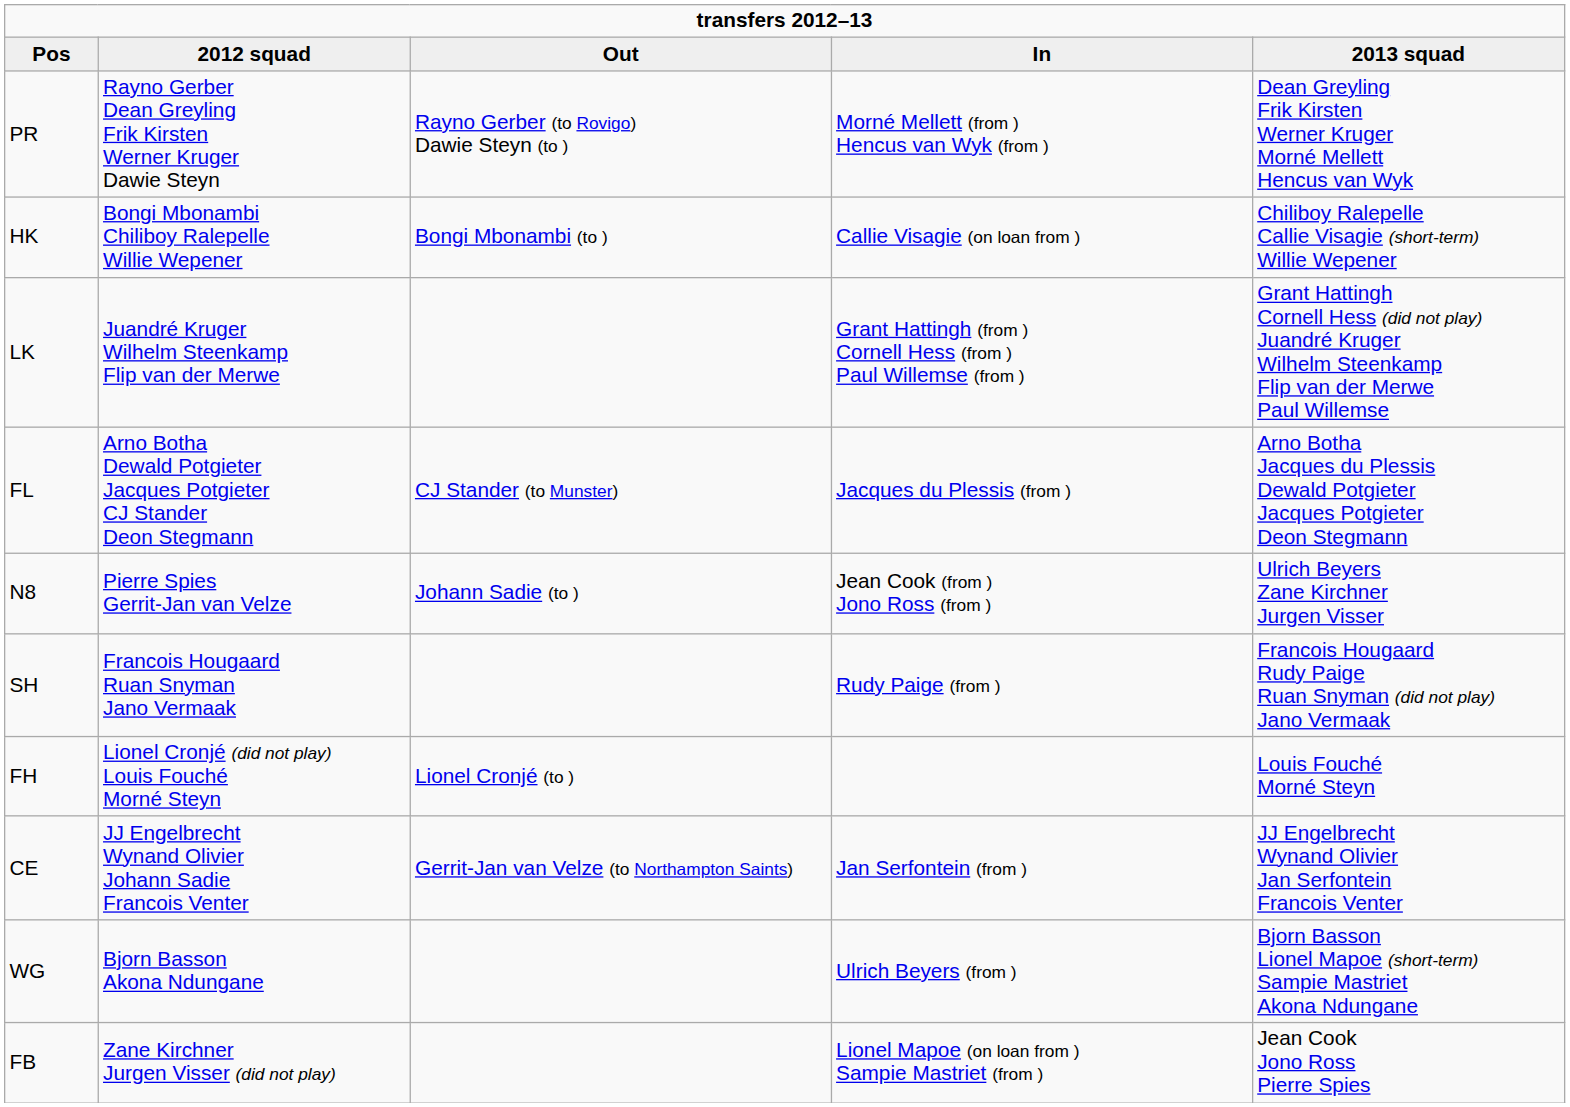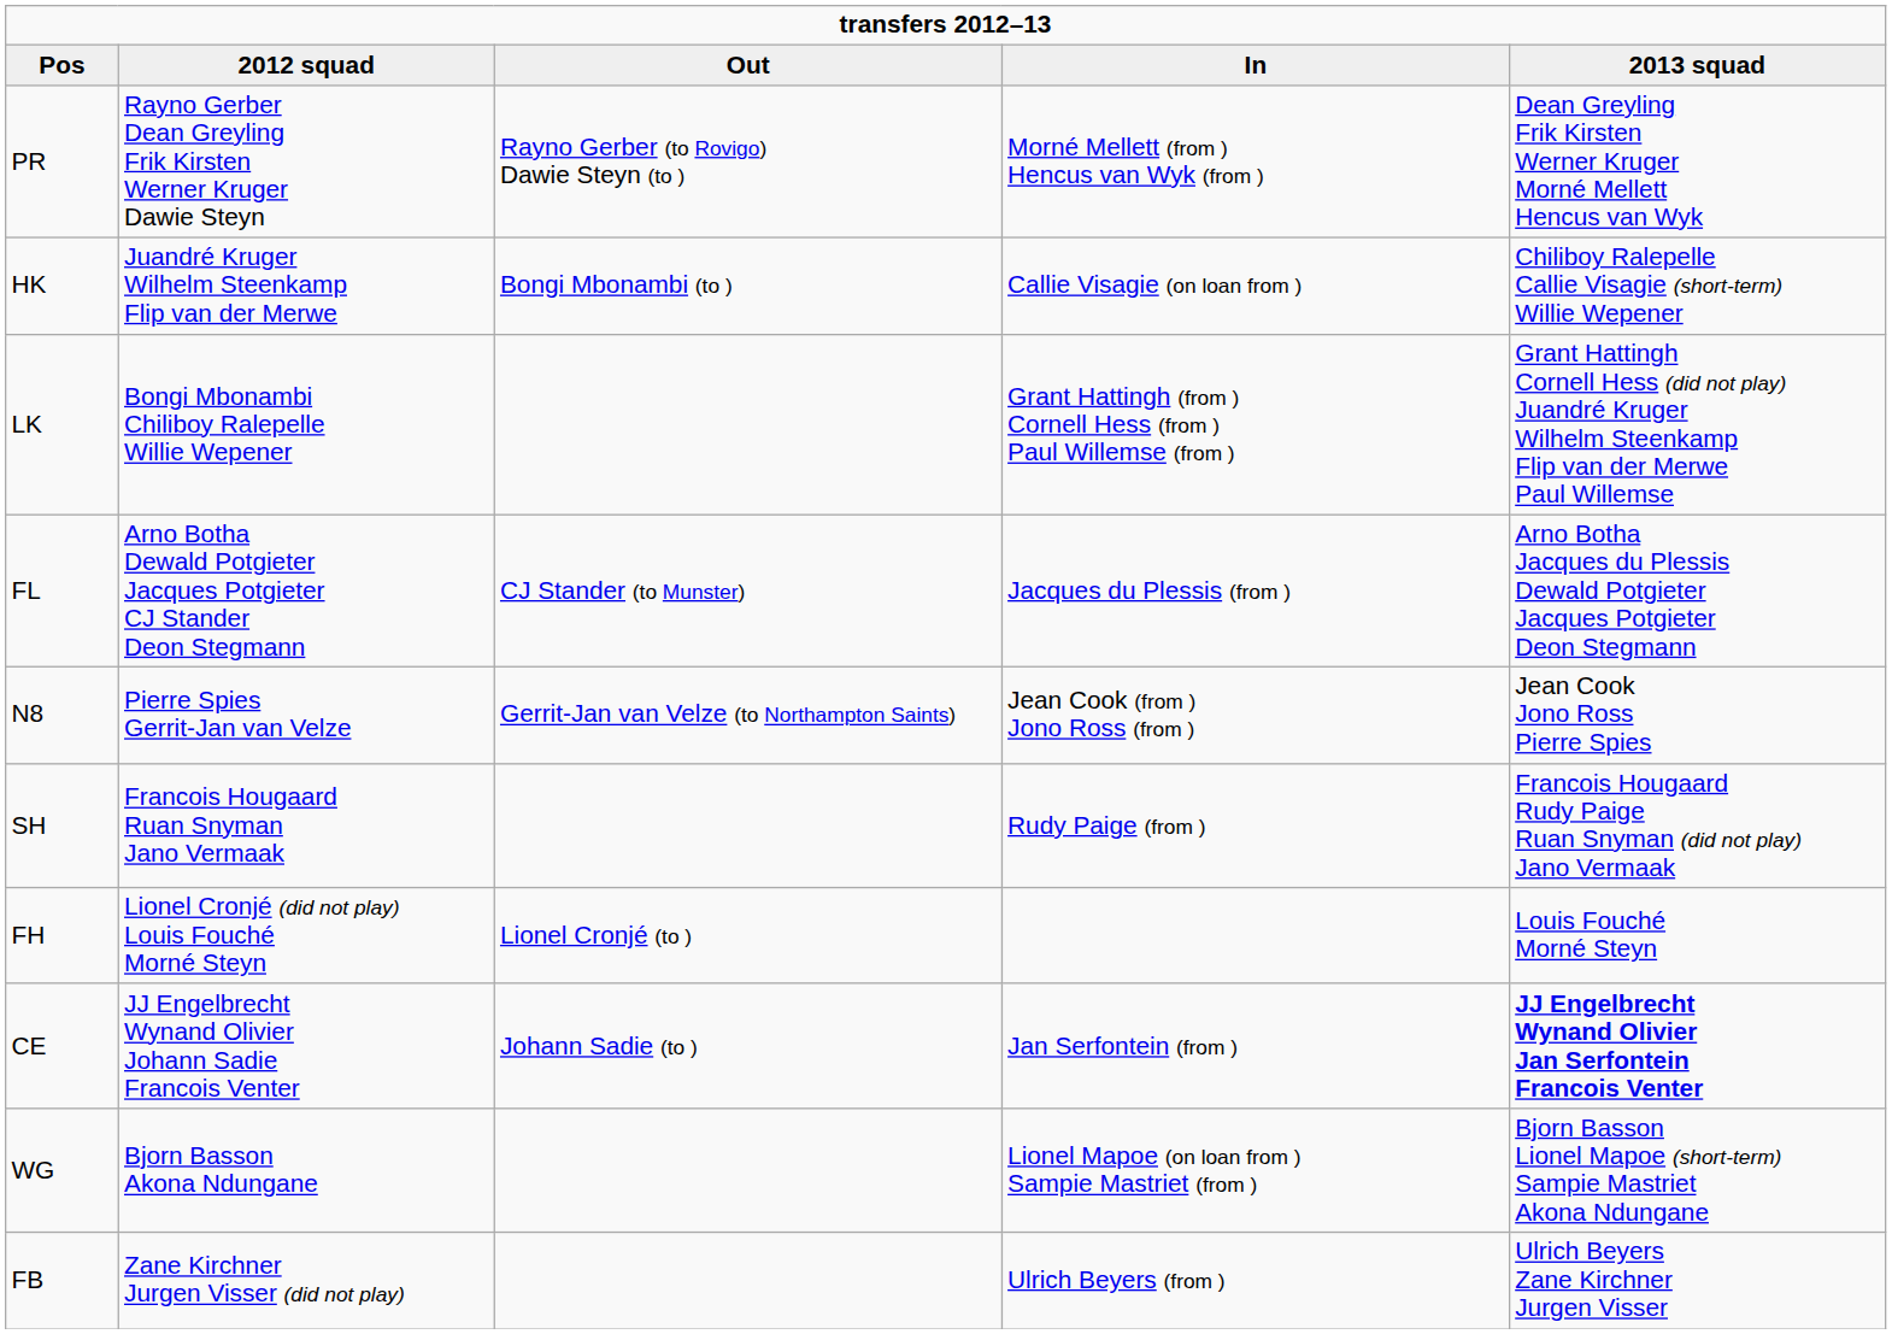 <table class="wikitable" style="text-align: left; width:95%">
 <tr>
 <td colspan="100%" style="text-align:center;"><strong> transfers 2012–13</strong></td>
 </tr>
 <tr>
 <th style="background:#efefef; width:6%;">Pos</th>
 <th style="background:#efefef; width:20%;">2012 squad</th>
 <th style="background:#efefef; width:27%;">Out</th>
 <th style="background:#efefef; width:27%;">In</th>
 <th style="background:#efefef; width:20%;">2013 squad</th>
 </tr>
 <tr>
 <td>PR</td>
 <td> <a href='#'>Rayno Gerber</a><br><a href='#'>Dean Greyling</a><br><a href='#'>Frik Kirsten</a><br><a href='#'>Werner Kruger</a><br>Dawie Steyn</td>
 <td>  <a href='#'>Rayno Gerber</a> <small>(to  <a href='#'>Rovigo</a>)</small><br> Dawie Steyn <small>(to )</small></td>
 <td>  <a href='#'>Morné Mellett</a> <small>(from )</small><br> <a href='#'>Hencus van Wyk</a> <small>(from )</small></td>
 <td> <a href='#'>Dean Greyling</a><br><a href='#'>Frik Kirsten</a><br><a href='#'>Werner Kruger</a><br><a href='#'>Morné Mellett</a><br><a href='#'>Hencus van Wyk</a></td>
 </tr>
 <tr>
 <td>HK</td>
-<td> <a href='#'>Bongi Mbonambi</a><br><a href='#'>Chiliboy Ralepelle</a><br><a href='#'>Willie Wepener</a></td>
+<td> <a href='#'>Juandré Kruger</a><br><a href='#'>Wilhelm Steenkamp</a><br><a href='#'>Flip van der Merwe</a></td>
 <td>  <a href='#'>Bongi Mbonambi</a> <small>(to )</small></td>
 <td>  <a href='#'>Callie Visagie</a> <small>(on loan from )</small></td>
 <td> <a href='#'>Chiliboy Ralepelle</a><br><a href='#'>Callie Visagie</a> <small><em>(short-term)</em></small><br><a href='#'>Willie Wepener</a></td>
 </tr>
 <tr>
 <td>LK</td>
-<td> <a href='#'>Juandré Kruger</a><br><a href='#'>Wilhelm Steenkamp</a><br><a href='#'>Flip van der Merwe</a></td>
+<td> <a href='#'>Bongi Mbonambi</a><br><a href='#'>Chiliboy Ralepelle</a><br><a href='#'>Willie Wepener</a></td>
 <td></td>
 <td>  <a href='#'>Grant Hattingh</a> <small>(from )</small><br> <a href='#'>Cornell Hess</a> <small>(from )</small><br> <a href='#'>Paul Willemse</a> <small>(from )</small></td>
 <td> <a href='#'>Grant Hattingh</a><br><a href='#'>Cornell Hess</a> <small><em>(did not play)</em></small><br><a href='#'>Juandré Kruger</a><br><a href='#'>Wilhelm Steenkamp</a><br><a href='#'>Flip van der Merwe</a><br><a href='#'>Paul Willemse</a></td>
 </tr>
 <tr>
 <td>FL</td>
 <td> <a href='#'>Arno Botha</a><br><a href='#'>Dewald Potgieter</a><br><a href='#'>Jacques Potgieter</a><br><a href='#'>CJ Stander</a><br><a href='#'>Deon Stegmann</a></td>
 <td>  <a href='#'>CJ Stander</a> <small>(to  <a href='#'>Munster</a>)</small></td>
 <td>  <a href='#'>Jacques du Plessis</a> <small>(from )</small></td>
 <td> <a href='#'>Arno Botha</a><br><a href='#'>Jacques du Plessis</a><br><a href='#'>Dewald Potgieter</a><br><a href='#'>Jacques Potgieter</a><br><a href='#'>Deon Stegmann</a></td>
 </tr>
 <tr>
 <td>N8</td>
 <td> <a href='#'>Pierre Spies</a><br><a href='#'>Gerrit-Jan van Velze</a></td>
-<td>  <a href='#'>Johann Sadie</a> <small>(to )</small></td>
+<td>  <a href='#'>Gerrit-Jan van Velze</a> <small>(to  <a href='#'>Northampton Saints</a>)</small></td>
 <td>  Jean Cook <small>(from )</small><br> <a href='#'>Jono Ross</a> <small>(from )</small></td>
-<td> <a href='#'>Ulrich Beyers</a><br><a href='#'>Zane Kirchner</a><br><a href='#'>Jurgen Visser</a></td>
+<td> Jean Cook<br><a href='#'>Jono Ross</a><br><a href='#'>Pierre Spies</a></td>
 </tr>
 <tr>
 <td>SH</td>
 <td> <a href='#'>Francois Hougaard</a><br><a href='#'>Ruan Snyman</a><br><a href='#'>Jano Vermaak</a></td>
 <td></td>
 <td>  <a href='#'>Rudy Paige</a> <small>(from )</small></td>
 <td> <a href='#'>Francois Hougaard</a><br><a href='#'>Rudy Paige</a><br><a href='#'>Ruan Snyman</a> <small><em>(did not play)</em></small><br><a href='#'>Jano Vermaak</a></td>
 </tr>
 <tr>
 <td>FH</td>
 <td> <a href='#'>Lionel Cronjé</a> <small><em>(did not play)</em></small><br><a href='#'>Louis Fouché</a><br><a href='#'>Morné Steyn</a></td>
 <td>  <a href='#'>Lionel Cronjé</a> <small>(to )</small></td>
 <td></td>
 <td> <a href='#'>Louis Fouché</a><br><a href='#'>Morné Steyn</a></td>
 </tr>
 <tr>
 <td>CE</td>
 <td> <a href='#'>JJ Engelbrecht</a><br><a href='#'>Wynand Olivier</a><br><a href='#'>Johann Sadie</a><br><a href='#'>Francois Venter</a></td>
-<td>  <a href='#'>Gerrit-Jan van Velze</a> <small>(to  <a href='#'>Northampton Saints</a>)</small></td>
+<td>  <a href='#'>Johann Sadie</a> <small>(to )</small></td>
 <td>  <a href='#'>Jan Serfontein</a> <small>(from )</small></td>
-<td> <a href='#'>JJ Engelbrecht</a><br><a href='#'>Wynand Olivier</a><br><a href='#'>Jan Serfontein</a><br><a href='#'>Francois Venter</a></td>
+<td><strong> <a href='#'>JJ Engelbrecht</a><br><a href='#'>Wynand Olivier</a><br><a href='#'>Jan Serfontein</a><br><a href='#'>Francois Venter</a></strong></td>
 </tr>
 <tr>
 <td>WG</td>
 <td> <a href='#'>Bjorn Basson</a><br><a href='#'>Akona Ndungane</a></td>
 <td></td>
-<td>  <a href='#'>Ulrich Beyers</a> <small>(from )</small></td>
+<td>  <a href='#'>Lionel Mapoe</a> <small>(on loan from )</small><br> <a href='#'>Sampie Mastriet</a> <small>(from )</small></td>
 <td> <a href='#'>Bjorn Basson</a><br><a href='#'>Lionel Mapoe</a> <small><em>(short-term)</em></small><br><a href='#'>Sampie Mastriet</a><br><a href='#'>Akona Ndungane</a></td>
 </tr>
 <tr>
 <td>FB</td>
 <td> <a href='#'>Zane Kirchner</a><br><a href='#'>Jurgen Visser</a> <small><em>(did not play)</em></small></td>
 <td></td>
-<td>  <a href='#'>Lionel Mapoe</a> <small>(on loan from )</small><br> <a href='#'>Sampie Mastriet</a> <small>(from )</small></td>
-<td> Jean Cook<br><a href='#'>Jono Ross</a><br><a href='#'>Pierre Spies</a></td>
+<td>  <a href='#'>Ulrich Beyers</a> <small>(from )</small></td>
+<td> <a href='#'>Ulrich Beyers</a><br><a href='#'>Zane Kirchner</a><br><a href='#'>Jurgen Visser</a></td>
 </tr>
 </table>
